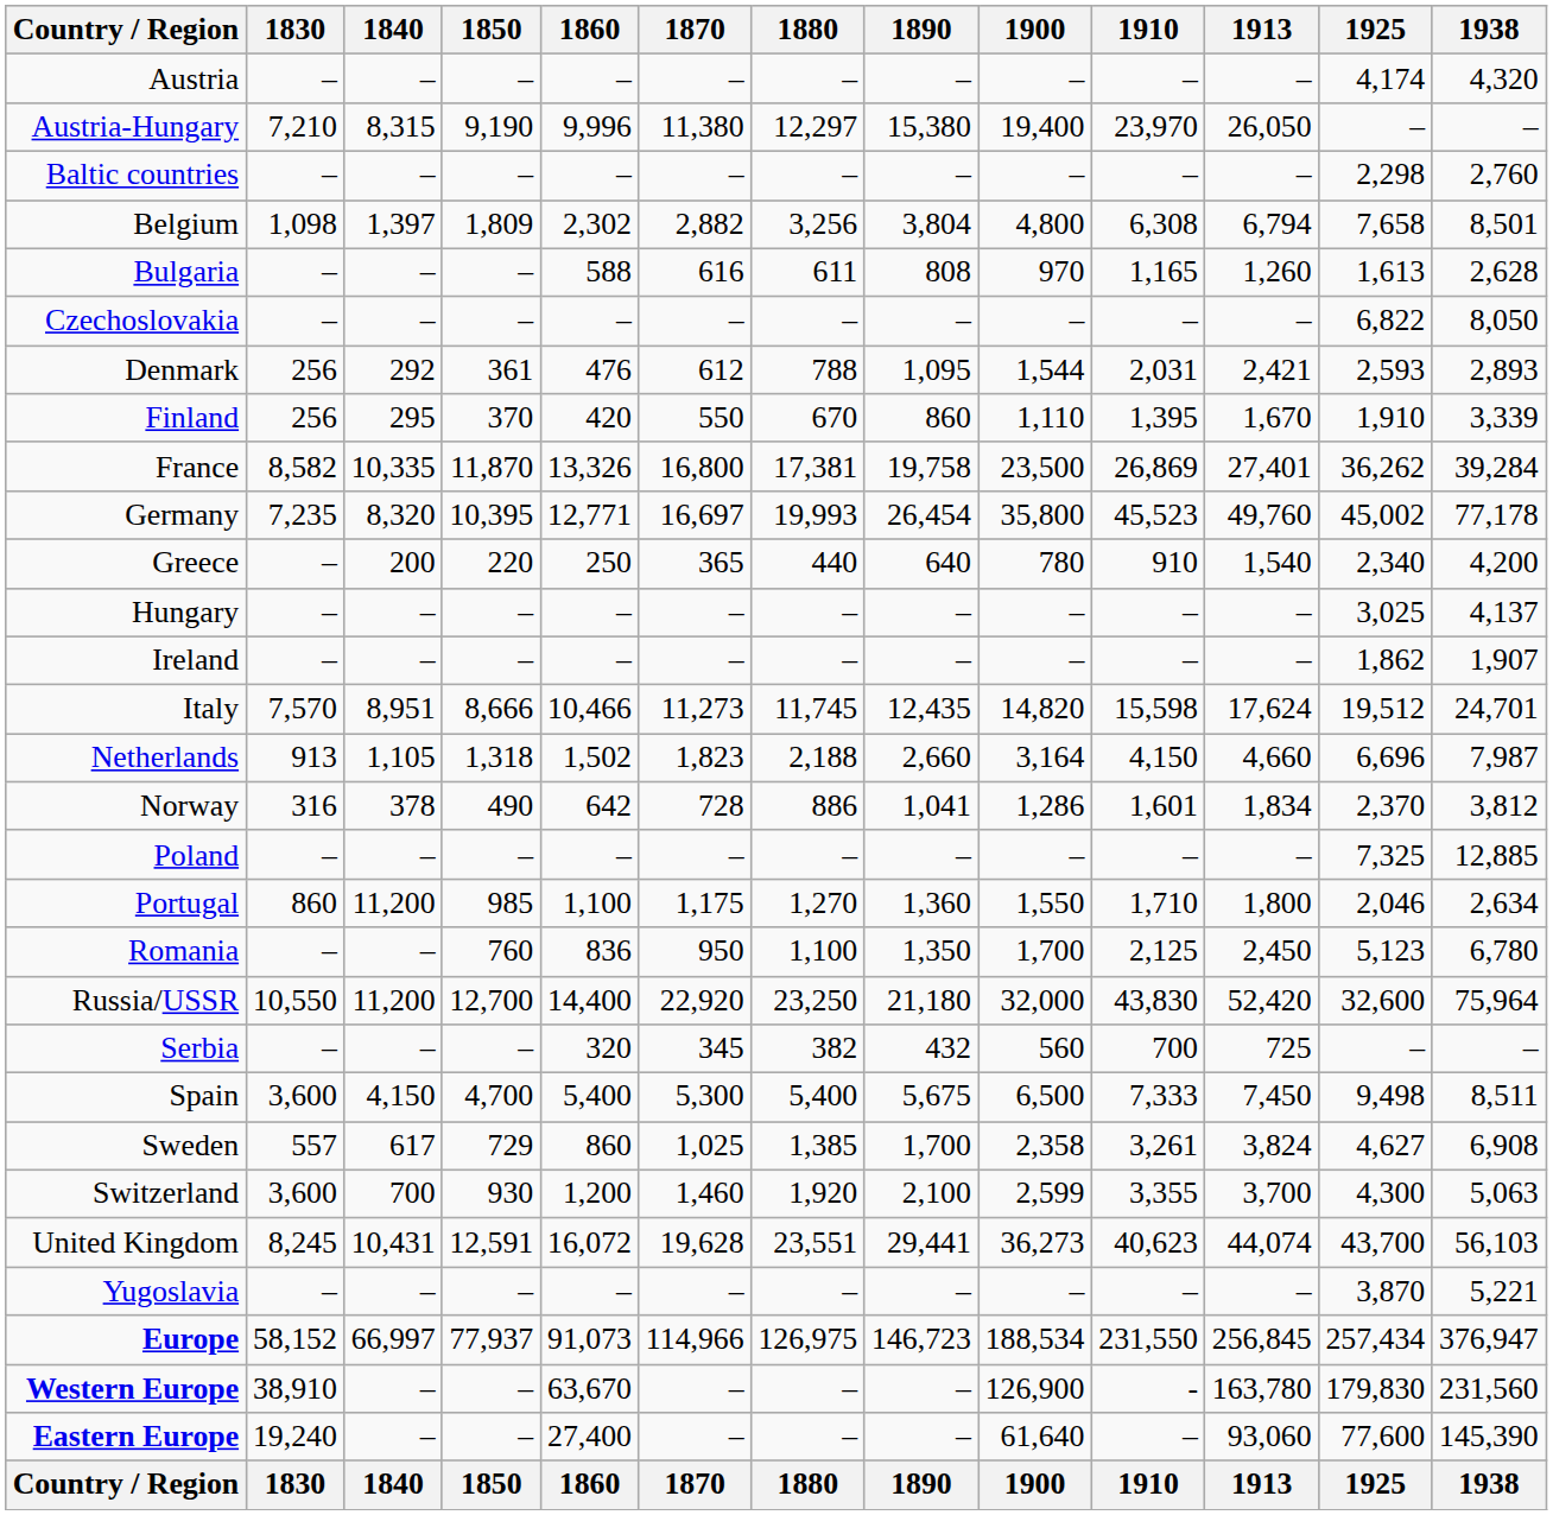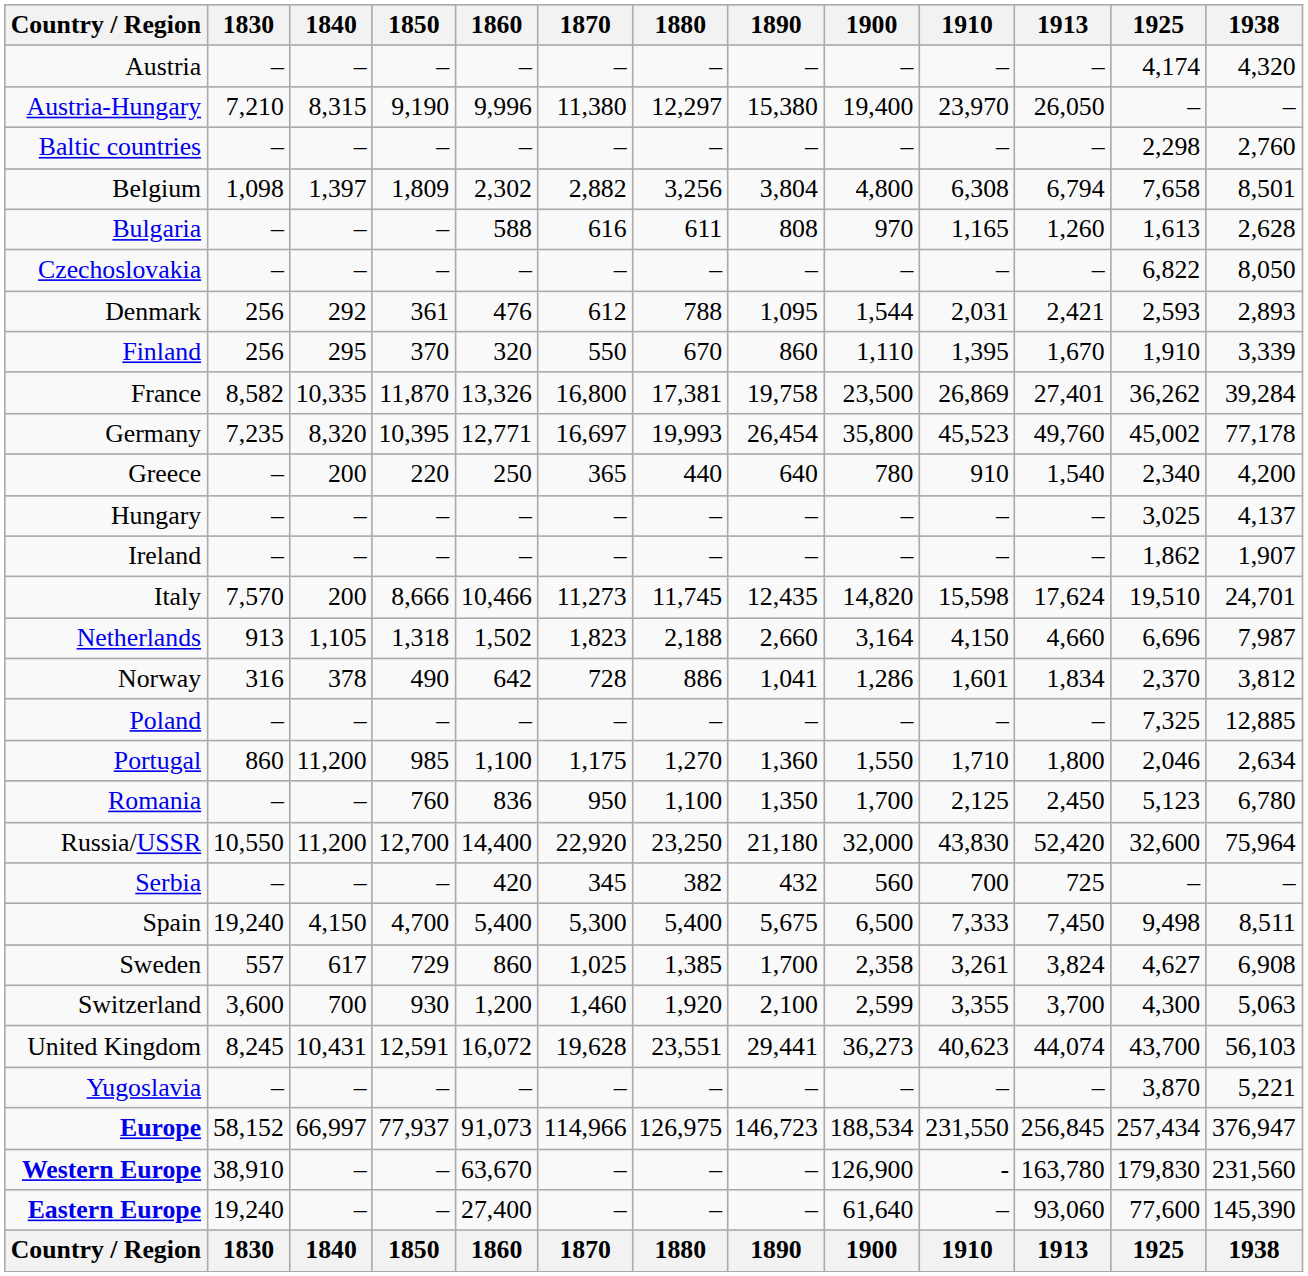 <table class="wikitable sortable" style="text-align: right;">
 <tr ---->
 <th>Country / Region</th>
 <th data-sort-type="number">1830</th>
 <th data-sort-type="number">1840</th>
 <th data-sort-type="number">1850</th>
 <th data-sort-type="number">1860</th>
 <th data-sort-type="number">1870</th>
 <th data-sort-type="number">1880</th>
 <th data-sort-type="number">1890</th>
 <th data-sort-type="number">1900</th>
 <th data-sort-type="number">1910</th>
 <th data-sort-type="number">1913</th>
 <th data-sort-type="number">1925</th>
 <th data-sort-type="number">1938</th>
 </tr>
 <tr>
 <td>Austria</td>
 <td>–</td>
 <td>–</td>
 <td>–</td>
 <td>–</td>
 <td>–</td>
 <td>–</td>
 <td>–</td>
 <td>–</td>
 <td>–</td>
 <td>–</td>
 <td>4,174</td>
 <td>4,320</td>
 </tr>
 <tr>
 <td><a href='#'>Austria-Hungary</a></td>
 <td>7,210</td>
 <td>8,315</td>
 <td>9,190</td>
 <td>9,996</td>
 <td>11,380</td>
 <td>12,297</td>
 <td>15,380</td>
 <td>19,400</td>
 <td>23,970</td>
 <td>26,050</td>
 <td>–</td>
 <td>–</td>
 </tr>
 <tr>
 <td><a href='#'>Baltic countries</a></td>
 <td>–</td>
 <td>–</td>
 <td>–</td>
 <td>–</td>
 <td>–</td>
 <td>–</td>
 <td>–</td>
 <td>–</td>
 <td>–</td>
 <td>–</td>
 <td>2,298</td>
 <td>2,760</td>
 </tr>
 <tr>
 <td>Belgium</td>
 <td>1,098</td>
 <td>1,397</td>
 <td>1,809</td>
 <td>2,302</td>
 <td>2,882</td>
 <td>3,256</td>
 <td>3,804</td>
 <td>4,800</td>
 <td>6,308</td>
 <td>6,794</td>
 <td>7,658</td>
 <td>8,501</td>
 </tr>
 <tr>
 <td><a href='#'>Bulgaria</a></td>
 <td>–</td>
 <td>–</td>
 <td>–</td>
 <td>588</td>
 <td>616</td>
 <td>611</td>
 <td>808</td>
 <td>970</td>
 <td>1,165</td>
 <td>1,260</td>
 <td>1,613</td>
 <td>2,628</td>
 </tr>
 <tr>
 <td><a href='#'>Czechoslovakia</a></td>
 <td>–</td>
 <td>–</td>
 <td>–</td>
 <td>–</td>
 <td>–</td>
 <td>–</td>
 <td>–</td>
 <td>–</td>
 <td>–</td>
 <td>–</td>
 <td>6,822</td>
 <td>8,050</td>
 </tr>
 <tr>
 <td>Denmark</td>
 <td>256</td>
 <td>292</td>
 <td>361</td>
 <td>476</td>
 <td>612</td>
 <td>788</td>
 <td>1,095</td>
 <td>1,544</td>
 <td>2,031</td>
 <td>2,421</td>
 <td>2,593</td>
 <td>2,893</td>
 </tr>
 <tr>
 <td><a href='#'>Finland</a></td>
 <td>256</td>
 <td>295</td>
 <td>370</td>
-<td>420</td>
+<td>320</td>
 <td>550</td>
 <td>670</td>
 <td>860</td>
 <td>1,110</td>
 <td>1,395</td>
 <td>1,670</td>
 <td>1,910</td>
 <td>3,339</td>
 </tr>
 <tr>
 <td>France</td>
 <td>8,582</td>
 <td>10,335</td>
 <td>11,870</td>
 <td>13,326</td>
 <td>16,800</td>
 <td>17,381</td>
 <td>19,758</td>
 <td>23,500</td>
 <td>26,869</td>
 <td>27,401</td>
 <td>36,262</td>
 <td>39,284</td>
 </tr>
 <tr>
 <td>Germany</td>
 <td>7,235</td>
 <td>8,320</td>
 <td>10,395</td>
 <td>12,771</td>
 <td>16,697</td>
 <td>19,993</td>
 <td>26,454</td>
 <td>35,800</td>
 <td>45,523</td>
 <td>49,760</td>
 <td>45,002</td>
 <td>77,178</td>
 </tr>
 <tr>
 <td>Greece</td>
 <td>–</td>
 <td>200</td>
 <td>220</td>
 <td>250</td>
 <td>365</td>
 <td>440</td>
 <td>640</td>
 <td>780</td>
 <td>910</td>
 <td>1,540</td>
 <td>2,340</td>
 <td>4,200</td>
 </tr>
 <tr>
 <td>Hungary</td>
 <td>–</td>
 <td>–</td>
 <td>–</td>
 <td>–</td>
 <td>–</td>
 <td>–</td>
 <td>–</td>
 <td>–</td>
 <td>–</td>
 <td>–</td>
 <td>3,025</td>
 <td>4,137</td>
 </tr>
 <tr>
 <td>Ireland</td>
 <td>–</td>
 <td>–</td>
 <td>–</td>
 <td>–</td>
 <td>–</td>
 <td>–</td>
 <td>–</td>
 <td>–</td>
 <td>–</td>
 <td>–</td>
 <td>1,862</td>
 <td>1,907</td>
 </tr>
 <tr>
 <td>Italy</td>
 <td>7,570</td>
-<td>8,951</td>
+<td>200</td>
 <td>8,666</td>
 <td>10,466</td>
 <td>11,273</td>
 <td>11,745</td>
 <td>12,435</td>
 <td>14,820</td>
 <td>15,598</td>
 <td>17,624</td>
-<td>19,512</td>
+<td>19,510</td>
 <td>24,701</td>
 </tr>
 <tr>
 <td><a href='#'>Netherlands</a></td>
 <td>913</td>
 <td>1,105</td>
 <td>1,318</td>
 <td>1,502</td>
 <td>1,823</td>
 <td>2,188</td>
 <td>2,660</td>
 <td>3,164</td>
 <td>4,150</td>
 <td>4,660</td>
 <td>6,696</td>
 <td>7,987</td>
 </tr>
 <tr>
 <td>Norway</td>
 <td>316</td>
 <td>378</td>
 <td>490</td>
 <td>642</td>
 <td>728</td>
 <td>886</td>
 <td>1,041</td>
 <td>1,286</td>
 <td>1,601</td>
 <td>1,834</td>
 <td>2,370</td>
 <td>3,812</td>
 </tr>
 <tr>
 <td><a href='#'>Poland</a></td>
 <td>–</td>
 <td>–</td>
 <td>–</td>
 <td>–</td>
 <td>–</td>
 <td>–</td>
 <td>–</td>
 <td>–</td>
 <td>–</td>
 <td>–</td>
 <td>7,325</td>
 <td>12,885</td>
 </tr>
 <tr>
 <td><a href='#'>Portugal</a></td>
 <td>860</td>
 <td>11,200</td>
 <td>985</td>
 <td>1,100</td>
 <td>1,175</td>
 <td>1,270</td>
 <td>1,360</td>
 <td>1,550</td>
 <td>1,710</td>
 <td>1,800</td>
 <td>2,046</td>
 <td>2,634</td>
 </tr>
 <tr>
 <td><a href='#'>Romania</a></td>
 <td>–</td>
 <td>–</td>
 <td>760</td>
 <td>836</td>
 <td>950</td>
 <td>1,100</td>
 <td>1,350</td>
 <td>1,700</td>
 <td>2,125</td>
 <td>2,450</td>
 <td>5,123</td>
 <td>6,780</td>
 </tr>
 <tr>
 <td>Russia/<a href='#'>USSR</a></td>
 <td>10,550</td>
 <td>11,200</td>
 <td>12,700</td>
 <td>14,400</td>
 <td>22,920</td>
 <td>23,250</td>
 <td>21,180</td>
 <td>32,000</td>
 <td>43,830</td>
 <td>52,420</td>
 <td>32,600</td>
 <td>75,964</td>
 </tr>
 <tr>
 <td><a href='#'>Serbia</a></td>
 <td>–</td>
 <td>–</td>
 <td>–</td>
-<td>320</td>
+<td>420</td>
 <td>345</td>
 <td>382</td>
 <td>432</td>
 <td>560</td>
 <td>700</td>
 <td>725</td>
 <td>–</td>
 <td>–</td>
 </tr>
 <tr>
 <td>Spain</td>
-<td>3,600</td>
+<td>19,240</td>
 <td>4,150</td>
 <td>4,700</td>
 <td>5,400</td>
 <td>5,300</td>
 <td>5,400</td>
 <td>5,675</td>
 <td>6,500</td>
 <td>7,333</td>
 <td>7,450</td>
 <td>9,498</td>
 <td>8,511</td>
 </tr>
 <tr>
 <td>Sweden</td>
 <td>557</td>
 <td>617</td>
 <td>729</td>
 <td>860</td>
 <td>1,025</td>
 <td>1,385</td>
 <td>1,700</td>
 <td>2,358</td>
 <td>3,261</td>
 <td>3,824</td>
 <td>4,627</td>
 <td>6,908</td>
 </tr>
 <tr>
 <td>Switzerland</td>
 <td>3,600</td>
 <td>700</td>
 <td>930</td>
 <td>1,200</td>
 <td>1,460</td>
 <td>1,920</td>
 <td>2,100</td>
 <td>2,599</td>
 <td>3,355</td>
 <td>3,700</td>
 <td>4,300</td>
 <td>5,063</td>
 </tr>
 <tr>
 <td>United Kingdom</td>
 <td>8,245</td>
 <td>10,431</td>
 <td>12,591</td>
 <td>16,072</td>
 <td>19,628</td>
 <td>23,551</td>
 <td>29,441</td>
 <td>36,273</td>
 <td>40,623</td>
 <td>44,074</td>
 <td>43,700</td>
 <td>56,103</td>
 </tr>
 <tr>
 <td><a href='#'>Yugoslavia</a></td>
 <td>–</td>
 <td>–</td>
 <td>–</td>
 <td>–</td>
 <td>–</td>
 <td>–</td>
 <td>–</td>
 <td>–</td>
 <td>–</td>
 <td>–</td>
 <td>3,870</td>
 <td>5,221</td>
 </tr>
 <tr>
 <td><strong><a href='#'>Europe</a></strong></td>
 <td>58,152</td>
 <td>66,997</td>
 <td>77,937</td>
 <td>91,073</td>
 <td>114,966</td>
 <td>126,975</td>
 <td>146,723</td>
 <td>188,534</td>
 <td>231,550</td>
 <td>256,845</td>
 <td>257,434</td>
 <td>376,947</td>
 </tr>
 <tr>
 <td><strong><a href='#'>Western Europe</a></strong></td>
 <td>38,910</td>
 <td>–</td>
 <td>–</td>
 <td>63,670</td>
 <td>–</td>
 <td>–</td>
 <td>–</td>
 <td>126,900</td>
 <td>-</td>
 <td>163,780</td>
 <td>179,830</td>
 <td>231,560</td>
 </tr>
 <tr>
 <td><strong><a href='#'>Eastern Europe</a></strong></td>
 <td>19,240</td>
 <td>–</td>
 <td>–</td>
 <td>27,400</td>
 <td>–</td>
 <td>–</td>
 <td>–</td>
 <td>61,640</td>
 <td>–</td>
 <td>93,060</td>
 <td>77,600</td>
 <td>145,390</td>
 </tr>
 <tr class="sortbottom">
 <th>Country / Region</th>
 <th>1830</th>
 <th>1840</th>
 <th>1850</th>
 <th>1860</th>
 <th>1870</th>
 <th>1880</th>
 <th>1890</th>
 <th>1900</th>
 <th>1910</th>
 <th>1913</th>
 <th>1925</th>
 <th>1938</th>
 </tr>
 <tr>
 </tr>
 </table>
